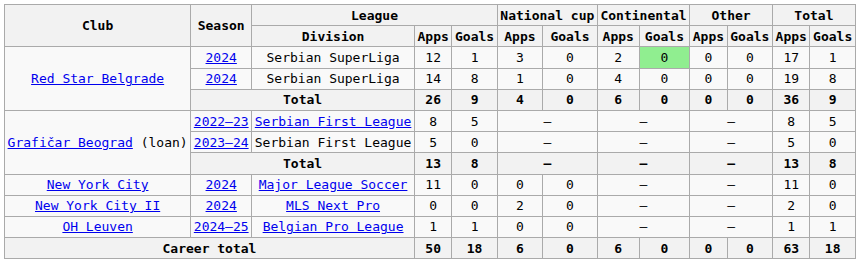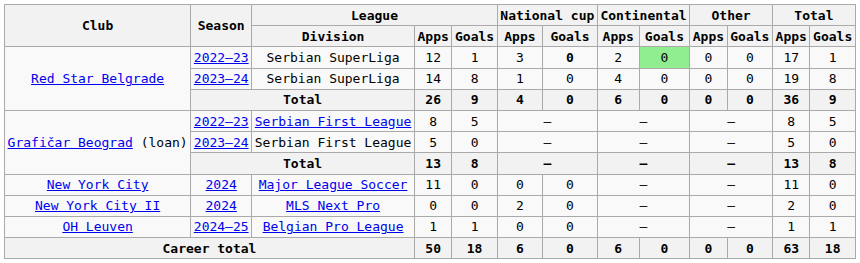 <table class="wikitable" style="text-align:center">
 <tr>
 <th rowspan="2">Club</th>
 <th rowspan="2">Season</th>
 <th colspan="3">League</th>
 <th colspan="2">National cup</th>
 <th colspan="2">Continental</th>
 <th colspan="2">Other</th>
 <th colspan="2">Total</th>
 </tr>
 <tr>
 <th>Division</th>
 <th>Apps</th>
 <th>Goals</th>
 <th>Apps</th>
 <th>Goals</th>
 <th>Apps</th>
 <th>Goals</th>
 <th>Apps</th>
 <th>Goals</th>
 <th>Apps</th>
 <th>Goals</th>
 </tr>
 <tr>
 <td rowspan="3"><a href='#'>Red Star Belgrade</a></td>
-<td><a href='#'>2024</a></td>
+<td><a href='#'>2022–23</a></td>
 <td>Serbian SuperLiga</td>
 <td>12</td>
 <td>1</td>
 <td>3</td>
-<td>0</td>
+<td><strong>0</strong></td>
 <td>2</td>
 <td style="background: lightgreen;">0</td>
 <td>0</td>
 <td>0</td>
 <td>17</td>
 <td>1</td>
 </tr>
 <tr>
-<td><a href='#'>2024</a></td>
+<td><a href='#'>2023–24</a></td>
 <td>Serbian SuperLiga</td>
 <td>14</td>
 <td>8</td>
 <td>1</td>
 <td>0</td>
 <td>4</td>
 <td>0</td>
 <td>0</td>
 <td>0</td>
 <td>19</td>
 <td>8</td>
 </tr>
 <tr>
 <th colspan="2">Total</th>
 <th>26</th>
 <th>9</th>
 <th>4</th>
 <th>0</th>
 <th>6</th>
 <th>0</th>
 <th>0</th>
 <th>0</th>
 <th>36</th>
 <th>9</th>
 </tr>
 <tr>
 <td rowspan="3"><a href='#'>Grafičar Beograd</a> (loan)</td>
 <td><a href='#'>2022–23</a></td>
 <td><a href='#'>Serbian First League</a></td>
 <td>8</td>
 <td>5</td>
 <td colspan="2">—</td>
 <td colspan="2">—</td>
 <td colspan="2">—</td>
 <td>8</td>
 <td>5</td>
 </tr>
 <tr>
 <td><a href='#'>2023–24</a></td>
 <td>Serbian First League</td>
 <td>5</td>
 <td>0</td>
 <td colspan="2">—</td>
 <td colspan="2">—</td>
 <td colspan="2">—</td>
 <td>5</td>
 <td>0</td>
 </tr>
 <tr>
 <th colspan="2">Total</th>
 <th>13</th>
 <th>8</th>
 <th colspan="2">—</th>
 <th colspan="2">—</th>
 <th colspan="2">—</th>
 <th>13</th>
 <th>8</th>
 </tr>
 <tr>
 <td><a href='#'>New York City</a></td>
 <td><a href='#'>2024</a></td>
 <td><a href='#'>Major League Soccer</a></td>
 <td>11</td>
 <td>0</td>
 <td>0</td>
 <td>0</td>
 <td colspan="2">—</td>
 <td colspan="2">—</td>
 <td>11</td>
 <td>0</td>
 </tr>
 <tr>
 <td><a href='#'>New York City II</a></td>
 <td><a href='#'>2024</a></td>
 <td><a href='#'>MLS Next Pro</a></td>
 <td>0</td>
 <td>0</td>
 <td>2</td>
 <td>0</td>
 <td colspan="2">—</td>
 <td colspan="2">—</td>
 <td>2</td>
 <td>0</td>
 </tr>
 <tr>
 <td><a href='#'>OH Leuven</a></td>
 <td><a href='#'>2024–25</a></td>
 <td><a href='#'>Belgian Pro League</a></td>
 <td>1</td>
 <td>1</td>
 <td>0</td>
 <td>0</td>
 <td colspan="2">—</td>
 <td colspan="2">—</td>
 <td>1</td>
 <td>1</td>
 </tr>
 <tr>
 <th colspan="3">Career total</th>
 <th>50</th>
 <th>18</th>
 <th>6</th>
 <th>0</th>
 <th>6</th>
 <th>0</th>
 <th>0</th>
 <th>0</th>
 <th>63</th>
 <th>18</th>
 </tr>
 </table>
